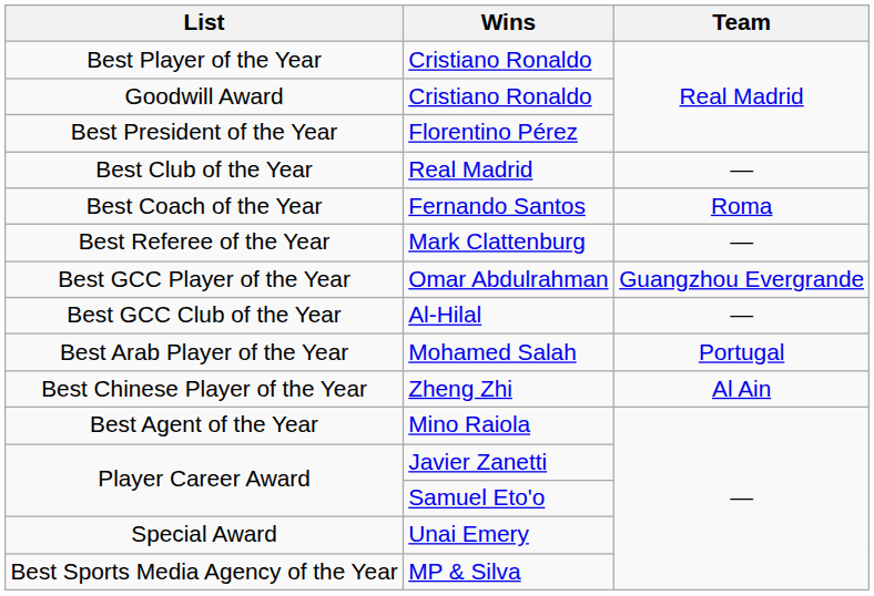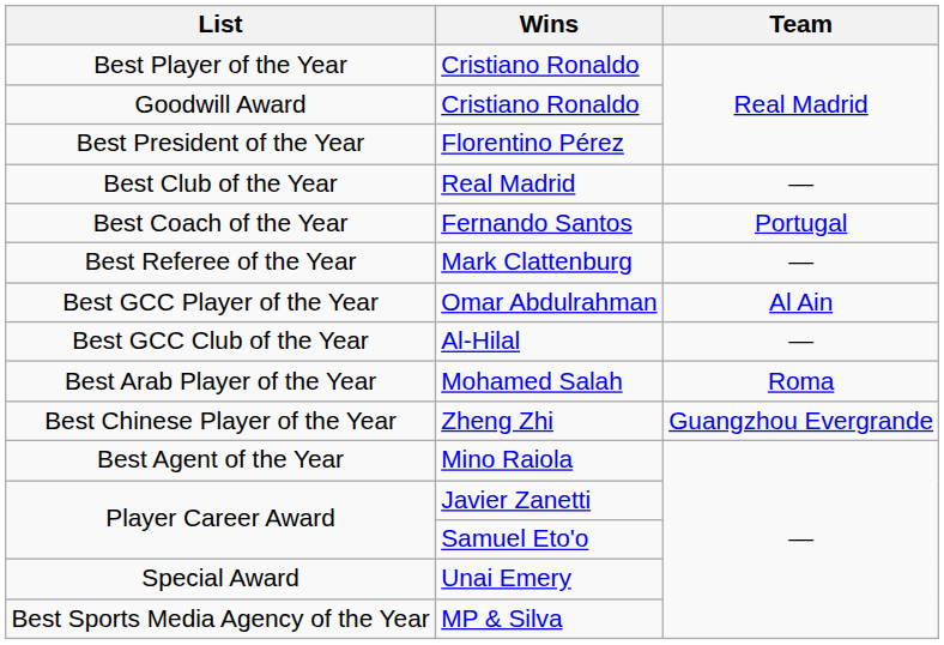 <table class="wikitable">
 <tr>
 <th>List</th>
 <th>Wins</th>
 <th>Team</th>
 </tr>
 <tr>
 <td rowspan="1" align="center">Best Player of the Year</td>
 <td align="left"> <a href='#'>Cristiano Ronaldo</a></td>
 <td rowspan="3" align="center"> <a href='#'>Real Madrid</a></td>
 </tr>
 <tr>
 <td rowspan="1" align="center">Goodwill Award</td>
 <td align="left"> <a href='#'>Cristiano Ronaldo</a></td>
 </tr>
 <tr>
 <td rowspan="1" align="center">Best President of the Year</td>
 <td align="left"> <a href='#'>Florentino Pérez</a></td>
 </tr>
 <tr>
 <td rowspan="1" align="center">Best Club of the Year</td>
 <td align="left"> <a href='#'>Real Madrid</a></td>
 <td rowspan="1" align="center">—</td>
 </tr>
 <tr>
 <td rowspan="1" align="center">Best Coach of the Year</td>
 <td align="left"> <a href='#'>Fernando Santos</a></td>
-<td rowspan="1" align="center"> <a href='#'>Roma</a></td>
+<td rowspan="1" align="center"> <a href='#'>Portugal</a></td>
 </tr>
 <tr>
 <td rowspan="1" align="center">Best Referee of the Year</td>
 <td align="left"> <a href='#'>Mark Clattenburg</a></td>
 <td rowspan="1" align="center">—</td>
 </tr>
 <tr>
 <td rowspan="1" align="center">Best GCC Player of the Year</td>
 <td align="left"> <a href='#'>Omar Abdulrahman</a></td>
-<td rowspan="1" align="center"> <a href='#'>Guangzhou Evergrande</a></td>
+<td rowspan="1" align="center"> <a href='#'>Al Ain</a></td>
 </tr>
 <tr>
 <td rowspan="1" align="center">Best GCC Club of the Year</td>
 <td align="left"> <a href='#'>Al-Hilal</a></td>
 <td rowspan="1" align="center">—</td>
 </tr>
 <tr>
 <td rowspan="1" align="center">Best Arab Player of the Year</td>
 <td align="left"> <a href='#'>Mohamed Salah</a></td>
-<td rowspan="1" align="center"> <a href='#'>Portugal</a></td>
+<td rowspan="1" align="center"> <a href='#'>Roma</a></td>
 </tr>
 <tr>
 <td rowspan="1" align="center">Best Chinese Player of the Year</td>
 <td align="left"> <a href='#'>Zheng Zhi</a></td>
-<td rowspan="1" align="center"> <a href='#'>Al Ain</a></td>
+<td rowspan="1" align="center"> <a href='#'>Guangzhou Evergrande</a></td>
 </tr>
 <tr>
 <td rowspan="1" align="center">Best Agent of the Year</td>
 <td align="left">  <a href='#'>Mino Raiola</a></td>
 <td rowspan="5" align="center">—</td>
 </tr>
 <tr>
 <td rowspan="2" align="center">Player Career Award</td>
 <td align="left"> <a href='#'>Javier Zanetti</a></td>
 </tr>
 <tr>
 <td align="left"> <a href='#'>Samuel Eto'o</a></td>
 </tr>
 <tr>
 <td rowspan="1" align="center">Special Award</td>
 <td align="left"> <a href='#'>Unai Emery</a></td>
 </tr>
 <tr>
 <td rowspan="1" align="center">Best Sports Media Agency of the Year</td>
 <td align="left"> <a href='#'>MP & Silva</a></td>
 </tr>
 </table>
